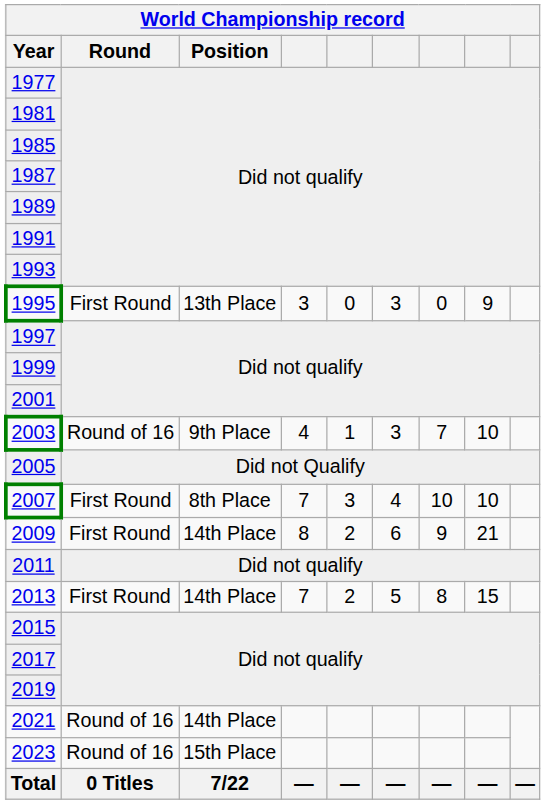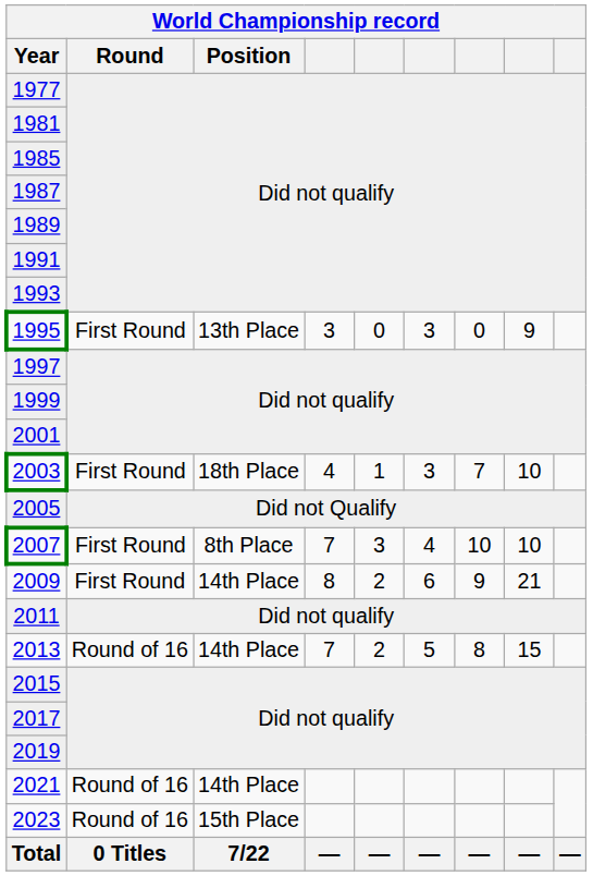 <table class="wikitable" style="text-align: center;">
 <tr>
 <th colspan=9><strong><a href='#'>World Championship record</a></strong></th>
 </tr>
 <tr>
 <th><strong>Year</strong></th>
 <th><strong>Round</strong></th>
 <th><strong>Position</strong></th>
 <th width=30><strong></strong></th>
 <th width=30><strong></strong></th>
 <th width=30><strong></strong></th>
 <th width=30><strong></strong></th>
 <th width=30><strong></strong></th>
 <th><strong></strong></th>
 </tr>
 <tr bgcolor="efefef">
 <td> <a href='#'>1977</a></td>
 <td rowspan=7 colspan=8>Did not qualify</td>
 </tr>
 <tr bgcolor="efefef">
 <td> <a href='#'>1981</a></td>
 </tr>
 <tr bgcolor="efefef">
 <td> <a href='#'>1985</a></td>
 </tr>
 <tr bgcolor="efefef">
 <td> <a href='#'>1987</a></td>
 </tr>
 <tr bgcolor="efefef">
 <td> <a href='#'>1989</a></td>
 </tr>
 <tr bgcolor="efefef">
 <td> <a href='#'>1991</a></td>
 </tr>
 <tr bgcolor="efefef">
 <td> <a href='#'>1993</a></td>
 </tr>
 <tr>
 <td style="border:3px solid green"> <a href='#'>1995</a></td>
 <td>First Round</td>
 <td>13th Place</td>
 <td>3</td>
 <td>0</td>
 <td>3</td>
 <td>0</td>
 <td>9</td>
 <td></td>
 </tr>
 <tr bgcolor="efefef">
 <td> <a href='#'>1997</a></td>
 <td rowspan=3 colspan=8>Did not qualify</td>
 </tr>
 <tr bgcolor="efefef">
 <td> <a href='#'>1999</a></td>
 </tr>
 <tr bgcolor="efefef">
 <td> <a href='#'>2001</a></td>
 </tr>
 <tr>
 <td style="border:3px solid green"> <a href='#'>2003</a></td>
-<td>Round of 16</td>
-<td>9th Place</td>
+<td>First Round</td>
+<td>18th Place</td>
 <td>4</td>
 <td>1</td>
 <td>3</td>
 <td>7</td>
 <td>10</td>
 <td></td>
 </tr>
 <tr bgcolor="efefef">
 <td> <a href='#'>2005</a></td>
 <td rowspan=1 colspan=8>Did not Qualify</td>
 </tr>
 <tr>
 <td style="border:3px solid green"> <a href='#'>2007</a></td>
 <td>First Round</td>
 <td>8th Place</td>
 <td>7</td>
 <td>3</td>
 <td>4</td>
 <td>10</td>
 <td>10</td>
 <td></td>
 </tr>
 <tr>
 <td> <a href='#'>2009</a></td>
 <td>First Round</td>
 <td>14th Place</td>
 <td>8</td>
 <td>2</td>
 <td>6</td>
 <td>9</td>
 <td>21</td>
 <td></td>
 </tr>
 <tr bgcolor="efefef">
 <td> <a href='#'>2011</a></td>
 <td rowspan=1 colspan=8>Did not qualify</td>
 </tr>
 <tr>
 <td> <a href='#'>2013</a></td>
-<td>First Round</td>
+<td>Round of 16</td>
 <td>14th Place</td>
 <td>7</td>
 <td>2</td>
 <td>5</td>
 <td>8</td>
 <td>15</td>
 <td></td>
 </tr>
 <tr bgcolor="efefef">
 <td> <a href='#'>2015</a></td>
 <td rowspan=3 colspan=8>Did not qualify</td>
 </tr>
 <tr bgcolor="efefef">
 <td> <a href='#'>2017</a></td>
 </tr>
 <tr bgcolor="efefef">
 <td> <a href='#'>2019</a></td>
 </tr>
 <tr>
 <td>  <a href='#'>2021</a></td>
 <td>Round of 16</td>
 <td>14th Place</td>
 <td></td>
 <td></td>
 <td></td>
 <td></td>
 <td></td>
 </tr>
 <tr>
 <td> <a href='#'>2023</a></td>
 <td>Round of 16</td>
 <td>15th Place</td>
 <td></td>
 <td></td>
 <td></td>
 <td></td>
 <td></td>
 </tr>
 <tr>
 <th><strong>Total</strong></th>
 <th><strong>0 Titles</strong></th>
 <th><strong>7/22</strong></th>
 <th><strong>—</strong></th>
 <th><strong>—</strong></th>
 <th><strong>—</strong></th>
 <th><strong>—</strong></th>
 <th><strong>—</strong></th>
 <th><strong>—</strong></th>
 </tr>
 </table>
